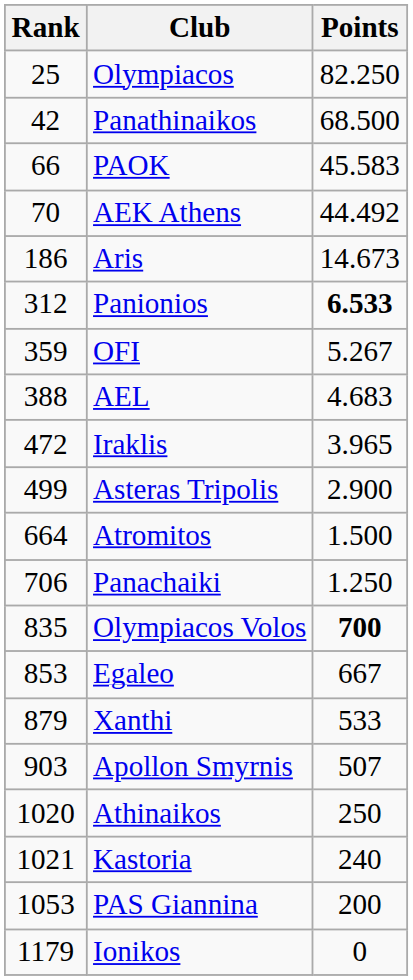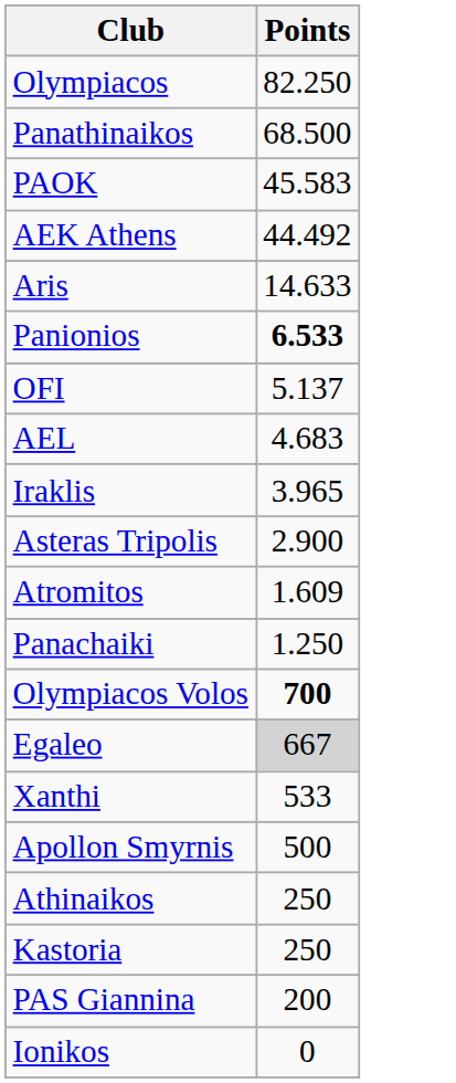 <table class="wikitable" style="text-align:center">
 <tr>
-<th>Rank</th>
 <th>Club</th>
 <th>Points</th>
 </tr>
 <tr>
-<td>25</td>
 <td align="left"><a href='#'>Olympiacos</a></td>
 <td>82.250</td>
 </tr>
 <tr>
-<td>42</td>
 <td align="left"><a href='#'>Panathinaikos</a></td>
 <td>68.500</td>
 </tr>
 <tr>
-<td>66</td>
 <td align="left"><a href='#'>PAOK</a></td>
 <td>45.583</td>
 </tr>
 <tr>
-<td>70</td>
 <td align="left"><a href='#'>AEK Athens</a></td>
 <td>44.492</td>
 </tr>
 <tr>
-<td>186</td>
 <td align="left"><a href='#'>Aris</a></td>
-<td>14.673</td>
+<td>14.633</td>
 </tr>
 <tr>
-<td>312</td>
 <td align="left"><a href='#'>Panionios</a></td>
 <td><strong>6.533</strong></td>
 </tr>
 <tr>
-<td>359</td>
 <td align="left"><a href='#'>OFI</a></td>
-<td>5.267</td>
+<td>5.137</td>
 </tr>
 <tr>
-<td>388</td>
 <td align="left"><a href='#'>AEL</a></td>
 <td>4.683</td>
 </tr>
 <tr>
-<td>472</td>
 <td align="left"><a href='#'>Iraklis</a></td>
 <td>3.965</td>
 </tr>
 <tr>
-<td>499</td>
 <td align="left"><a href='#'>Asteras Tripolis</a></td>
 <td>2.900</td>
 </tr>
 <tr>
-<td>664</td>
 <td align="left"><a href='#'>Atromitos</a></td>
-<td>1.500</td>
+<td>1.609</td>
 </tr>
 <tr>
-<td>706</td>
 <td align="left"><a href='#'>Panachaiki</a></td>
 <td>1.250</td>
 </tr>
 <tr>
-<td>835</td>
 <td align="left"><a href='#'>Olympiacos Volos</a></td>
 <td><strong>700</strong></td>
 </tr>
 <tr>
-<td>853</td>
 <td align="left"><a href='#'>Egaleo</a></td>
-<td>667</td>
+<td style="background: lightgrey;">667</td>
 </tr>
 <tr>
-<td>879</td>
 <td align="left"><a href='#'>Xanthi</a></td>
 <td>533</td>
 </tr>
 <tr>
-<td>903</td>
 <td align="left"><a href='#'>Apollon Smyrnis</a></td>
-<td>507</td>
+<td>500</td>
 </tr>
 <tr>
-<td>1020</td>
 <td align="left"><a href='#'>Athinaikos</a></td>
 <td>250</td>
 </tr>
 <tr>
-<td>1021</td>
 <td align="left"><a href='#'>Kastoria</a></td>
-<td>240</td>
+<td>250</td>
 </tr>
 <tr>
-<td>1053</td>
 <td align="left"><a href='#'>PAS Giannina</a></td>
 <td>200</td>
 </tr>
 <tr>
-<td>1179</td>
 <td align="left"><a href='#'>Ionikos</a></td>
 <td>0</td>
 </tr>
 </table>
